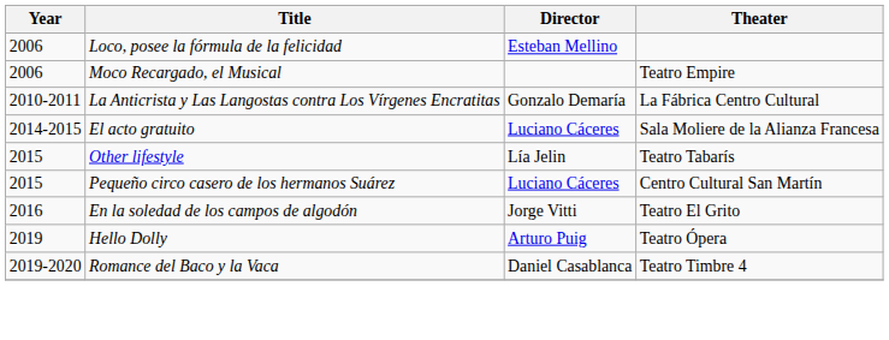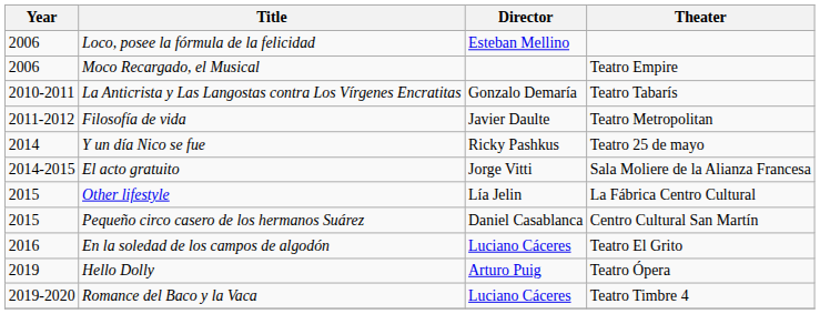 <table class="wikitable" style="font-size: 90%;">
 <tr>
 <th>Year</th>
 <th>Title</th>
 <th>Director</th>
 <th>Theater</th>
 </tr>
 <tr>
 <td>2006</td>
 <td><em>Loco, posee la fórmula de la felicidad</em></td>
 <td><a href='#'>Esteban Mellino</a></td>
 <td></td>
 </tr>
 <tr>
 <td>2006</td>
 <td><em>Moco Recargado, el Musical</em></td>
 <td></td>
 <td>Teatro Empire</td>
 </tr>
 <tr>
 <td>2010-2011</td>
 <td><em>La Anticrista y Las Langostas contra Los Vírgenes Encratitas</em></td>
 <td>Gonzalo Demaría</td>
-<td>La Fábrica Centro Cultural</td>
+<td>Teatro Tabarís</td>
+</tr>
+<tr>
+<td>2011-2012</td>
+<td><em>Filosofía de vida</em></td>
+<td>Javier Daulte</td>
+<td>Teatro Metropolitan</td>
+</tr>
+<tr>
+<td>2014</td>
+<td><em>Y un día Nico se fue</em></td>
+<td>Ricky Pashkus</td>
+<td>Teatro 25 de mayo</td>
 </tr>
 <tr>
 <td>2014-2015</td>
 <td><em>El acto gratuito</em></td>
-<td><a href='#'>Luciano Cáceres</a></td>
+<td>Jorge Vitti</td>
 <td>Sala Moliere de la Alianza Francesa</td>
 </tr>
 <tr>
 <td>2015</td>
 <td><em><a href='#'>Other lifestyle</a></em></td>
 <td>Lía Jelin</td>
-<td>Teatro Tabarís</td>
+<td>La Fábrica Centro Cultural</td>
 </tr>
 <tr>
 <td>2015</td>
 <td><em>Pequeño circo casero de los hermanos Suárez</em></td>
-<td><a href='#'>Luciano Cáceres</a></td>
+<td>Daniel Casablanca</td>
 <td>Centro Cultural San Martín</td>
 </tr>
 <tr>
 <td>2016</td>
 <td><em>En la soledad de los campos de algodón</em></td>
-<td>Jorge Vitti</td>
+<td><a href='#'>Luciano Cáceres</a></td>
 <td>Teatro El Grito</td>
 </tr>
 <tr>
 <td>2019</td>
 <td><em>Hello Dolly</em></td>
 <td><a href='#'>Arturo Puig</a></td>
 <td>Teatro Ópera</td>
 </tr>
 <tr>
 <td>2019-2020</td>
 <td><em>Romance del Baco y la Vaca</em></td>
-<td>Daniel Casablanca</td>
+<td><a href='#'>Luciano Cáceres</a></td>
 <td>Teatro Timbre 4</td>
 </tr>
 <tr>
 </tr>
 </table>
